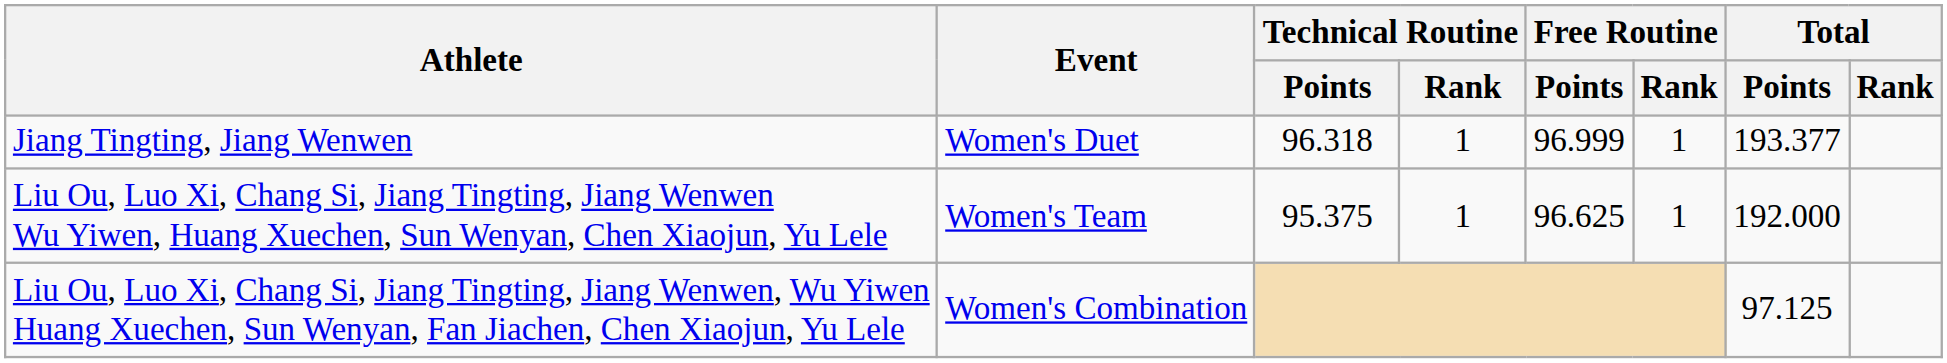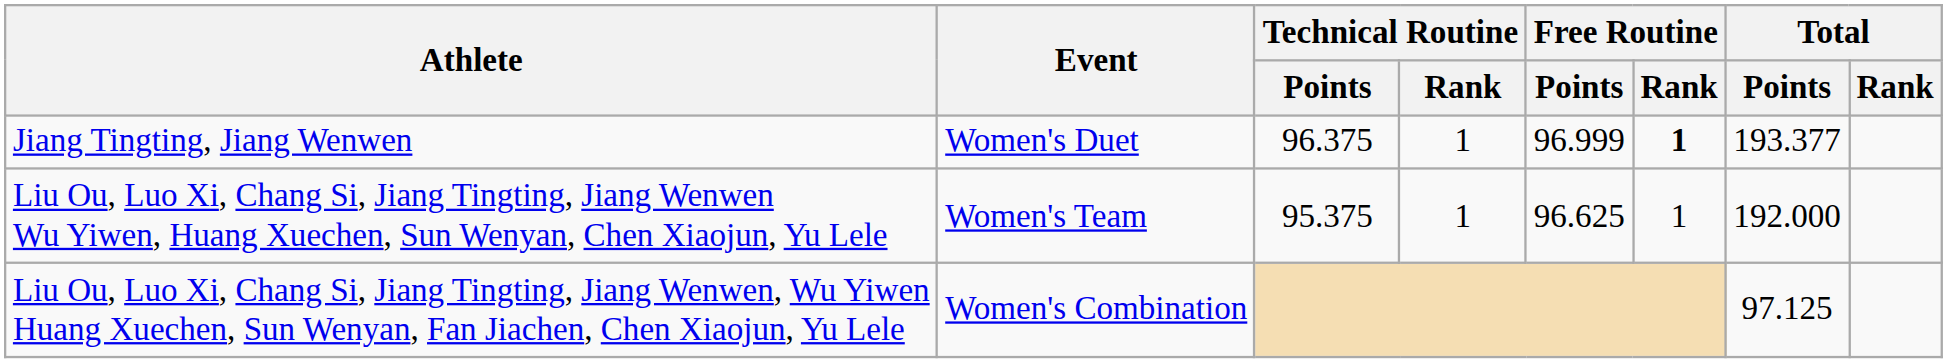 <table class=wikitable style="font-size:90%">
 <tr>
 <th rowspan=2>Athlete</th>
 <th rowspan=2>Event</th>
 <th colspan=2>Technical Routine</th>
 <th colspan=2>Free Routine</th>
 <th colspan=2>Total</th>
 </tr>
 <tr>
 <th>Points</th>
 <th>Rank</th>
 <th>Points</th>
 <th>Rank</th>
 <th>Points</th>
 <th>Rank</th>
 </tr>
 <tr>
 <td><a href='#'>Jiang Tingting</a>, <a href='#'>Jiang Wenwen</a></td>
 <td><a href='#'>Women's Duet</a></td>
-<td align=center>96.318</td>
+<td align=center>96.375</td>
 <td align=center>1</td>
 <td align=center>96.999</td>
-<td align=center>1</td>
+<td align=center><strong>1</strong></td>
 <td align=center>193.377</td>
 <td align=center></td>
 </tr>
 <tr>
 <td><a href='#'>Liu Ou</a>, <a href='#'>Luo Xi</a>, <a href='#'>Chang Si</a>, <a href='#'>Jiang Tingting</a>, <a href='#'>Jiang Wenwen</a><br><a href='#'>Wu Yiwen</a>, <a href='#'>Huang Xuechen</a>, <a href='#'>Sun Wenyan</a>, <a href='#'>Chen Xiaojun</a>, <a href='#'>Yu Lele</a></td>
 <td><a href='#'>Women's Team</a></td>
 <td align=center>95.375</td>
 <td align=center>1</td>
 <td align=center>96.625</td>
 <td align=center>1</td>
 <td align=center>192.000</td>
 <td align=center></td>
 </tr>
 <tr>
 <td><a href='#'>Liu Ou</a>, <a href='#'>Luo Xi</a>, <a href='#'>Chang Si</a>, <a href='#'>Jiang Tingting</a>, <a href='#'>Jiang Wenwen</a>, <a href='#'>Wu Yiwen</a><br><a href='#'>Huang Xuechen</a>, <a href='#'>Sun Wenyan</a>, <a href='#'>Fan Jiachen</a>, <a href='#'>Chen Xiaojun</a>, <a href='#'>Yu Lele</a></td>
 <td><a href='#'>Women's Combination</a></td>
 <td colspan="4" style="text-align:center; background:wheat;"></td>
 <td align=center>97.125</td>
 <td align=center></td>
 </tr>
 </table>
